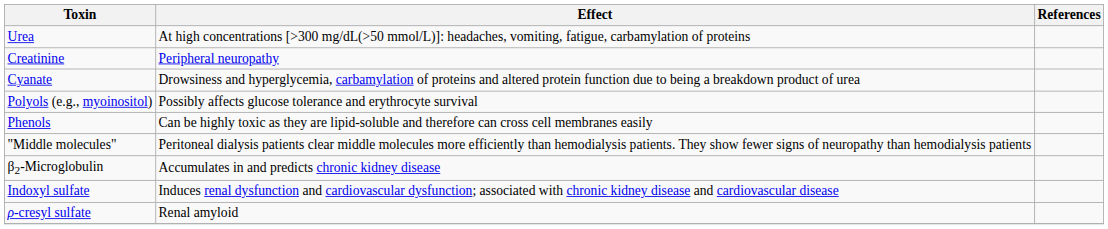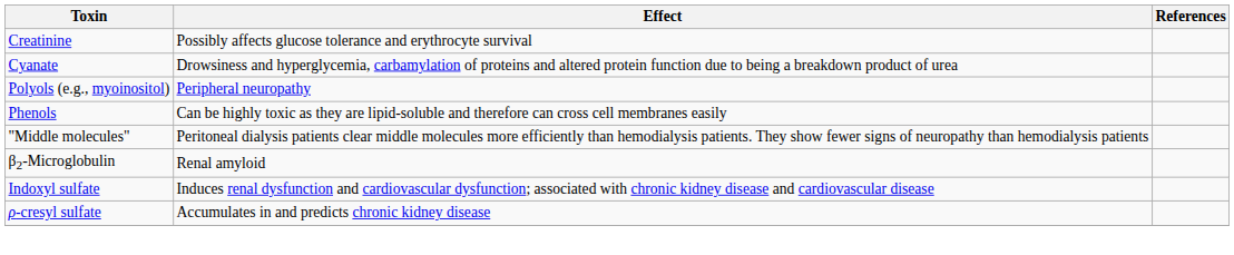 <table class="wikitable">
 <tr>
 <th>Toxin</th>
 <th>Effect</th>
 <th>References</th>
 </tr>
 <tr>
-<td><a href='#'>Urea</a></td>
-<td>At high concentrations [>300 mg/dL(>50 mmol/L)]: headaches, vomiting, fatigue, carbamylation of proteins</td>
-<td></td>
-</tr>
-<tr>
 <td><a href='#'>Creatinine</a></td>
-<td><a href='#'>Peripheral neuropathy</a></td>
+<td>Possibly affects glucose tolerance and erythrocyte survival</td>
 <td></td>
 </tr>
 <tr>
 <td><a href='#'>Cyanate</a></td>
 <td>Drowsiness and hyperglycemia, <a href='#'>carbamylation</a> of proteins and altered protein function due to being a breakdown product of urea</td>
 <td></td>
 </tr>
 <tr>
 <td><a href='#'>Polyols</a> (e.g., <a href='#'>myoinositol</a>)</td>
-<td>Possibly affects glucose tolerance and erythrocyte survival</td>
+<td><a href='#'>Peripheral neuropathy</a></td>
 <td></td>
 </tr>
 <tr>
 <td><a href='#'>Phenols</a></td>
 <td>Can be highly toxic as they are lipid-soluble and therefore can cross cell membranes easily</td>
 <td></td>
 </tr>
 <tr>
 <td>"Middle molecules"</td>
 <td>Peritoneal dialysis patients clear middle molecules more efficiently than hemodialysis patients. They show fewer signs of neuropathy than hemodialysis patients</td>
 <td></td>
 </tr>
 <tr>
 <td>β<sub>2</sub>-Microglobulin</td>
-<td>Accumulates in and predicts <a href='#'>chronic kidney disease</a></td>
+<td>Renal amyloid</td>
 <td></td>
 </tr>
 <tr>
 <td><a href='#'>Indoxyl sulfate</a></td>
 <td>Induces <a href='#'>renal dysfunction</a> and <a href='#'>cardiovascular dysfunction</a>; associated with <a href='#'>chronic kidney disease</a> and <a href='#'>cardiovascular disease</a></td>
 <td></td>
 </tr>
 <tr>
 <td><a href='#'><em>ρ</em>-cresyl sulfate</a></td>
-<td>Renal amyloid</td>
+<td>Accumulates in and predicts <a href='#'>chronic kidney disease</a></td>
 <td></td>
 </tr>
 <tr>
 </tr>
 </table>
